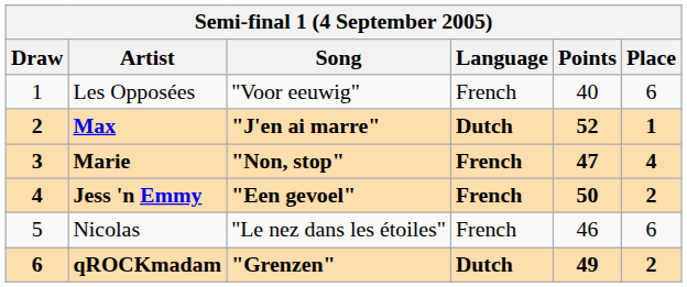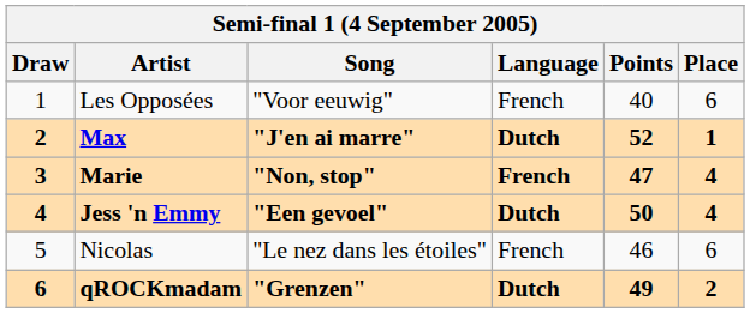 <table class="sortable wikitable" style="margin: 1em auto 1em auto; text-align:center">
 <tr>
 <th colspan="6">Semi-final 1 (4 September 2005)</th>
 </tr>
 <tr>
 <th>Draw</th>
 <th>Artist</th>
 <th>Song</th>
 <th>Language</th>
 <th>Points</th>
 <th>Place</th>
 </tr>
 <tr>
 <td>1</td>
 <td align="left">Les Opposées</td>
 <td align="left">"Voor eeuwig"</td>
 <td align="left">French</td>
 <td>40</td>
 <td>6</td>
 </tr>
 <tr style="font-weight:bold; background:#FFDEAD;">
 <td>2</td>
 <td align="left"><a href='#'>Max</a></td>
 <td align="left">"J'en ai marre"</td>
 <td align="left">Dutch</td>
 <td>52</td>
 <td>1</td>
 </tr>
 <tr style="font-weight:bold; background:#FFDEAD;">
 <td>3</td>
 <td align="left">Marie</td>
 <td align="left">"Non, stop"</td>
 <td align="left">French</td>
 <td>47</td>
 <td>4</td>
 </tr>
 <tr style="font-weight:bold; background:#FFDEAD;">
 <td>4</td>
 <td align="left">Jess 'n <a href='#'>Emmy</a></td>
 <td align="left">"Een gevoel"</td>
-<td align="left">French</td>
+<td align="left">Dutch</td>
 <td>50</td>
-<td>2</td>
+<td>4</td>
 </tr>
 <tr>
 <td>5</td>
 <td align="left">Nicolas</td>
 <td align="left">"Le nez dans les étoiles"</td>
 <td align="left">French</td>
 <td>46</td>
 <td>6</td>
 </tr>
 <tr style="font-weight:bold; background:#FFDEAD;">
 <td>6</td>
 <td align="left">qROCKmadam</td>
 <td align="left">"Grenzen"</td>
 <td align="left">Dutch</td>
 <td>49</td>
 <td>2</td>
 </tr>
 </table>
